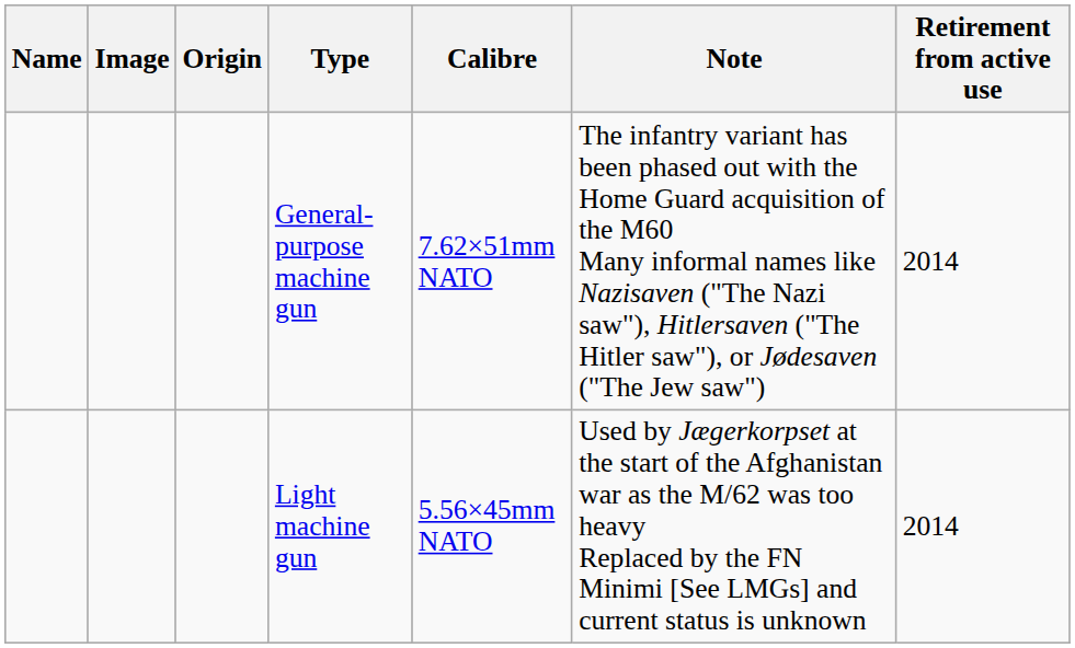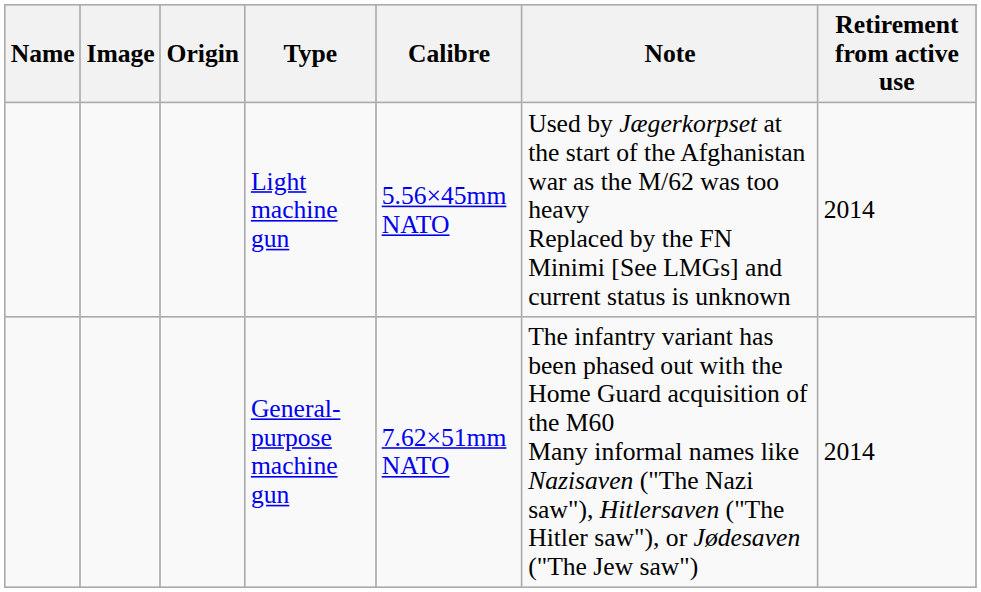 <table class="wikitable">
 <tr>
 <th>Name</th>
 <th>Image</th>
 <th>Origin</th>
 <th>Type</th>
 <th>Calibre</th>
 <th>Note</th>
 <th>Retirement from active use</th>
 </tr>
 <tr>
 <td></td>
 <td></td>
 <td></td>
-<td><a href='#'>General-purpose machine gun</a></td>
-<td><a href='#'>7.62×51mm NATO</a></td>
-<td>The infantry variant has been phased out with the Home Guard acquisition of the M60<br>Many informal names like <em>Nazisaven</em> ("The Nazi saw"), <em>Hitlersaven</em> ("The Hitler saw"), or <em>Jødesaven</em> ("The Jew saw")</td>
+<td><a href='#'>Light machine gun</a></td>
+<td><a href='#'>5.56×45mm NATO</a></td>
+<td>Used by <em>Jægerkorpset</em> at the start of the Afghanistan war as the M/62 was too heavy<br>Replaced by the FN Minimi [See LMGs] and current status is unknown</td>
 <td>2014</td>
 </tr>
 <tr>
 <td></td>
 <td></td>
 <td></td>
-<td><a href='#'>Light machine gun</a></td>
-<td><a href='#'>5.56×45mm NATO</a></td>
-<td>Used by <em>Jægerkorpset</em> at the start of the Afghanistan war as the M/62 was too heavy<br>Replaced by the FN Minimi [See LMGs] and current status is unknown</td>
+<td><a href='#'>General-purpose machine gun</a></td>
+<td><a href='#'>7.62×51mm NATO</a></td>
+<td>The infantry variant has been phased out with the Home Guard acquisition of the M60<br>Many informal names like <em>Nazisaven</em> ("The Nazi saw"), <em>Hitlersaven</em> ("The Hitler saw"), or <em>Jødesaven</em> ("The Jew saw")</td>
 <td>2014</td>
 </tr>
 </table>
